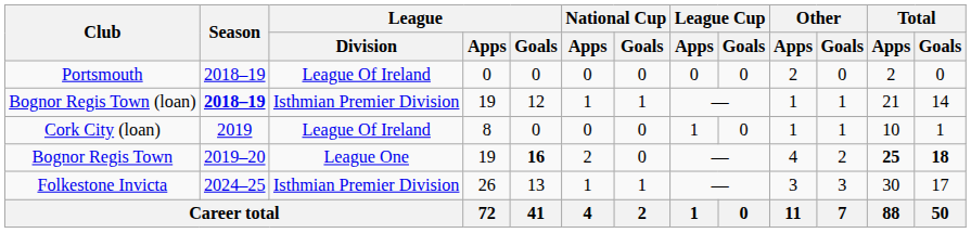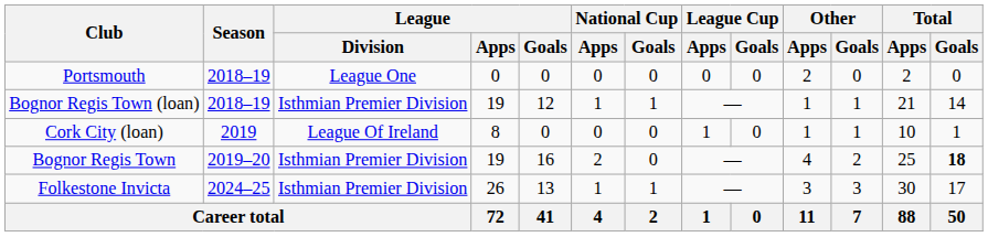 <table class=wikitable style=text-align:center>
 <tr>
 <th rowspan=2>Club</th>
 <th rowspan=2>Season</th>
 <th colspan=3>League</th>
 <th colspan=2>National Cup</th>
 <th colspan=2>League Cup</th>
 <th colspan=2>Other</th>
 <th colspan=2>Total</th>
 </tr>
 <tr>
 <th>Division</th>
 <th>Apps</th>
 <th>Goals</th>
 <th>Apps</th>
 <th>Goals</th>
 <th>Apps</th>
 <th>Goals</th>
 <th>Apps</th>
 <th>Goals</th>
 <th>Apps</th>
 <th>Goals</th>
 </tr>
 <tr>
 <td valign=center><a href='#'>Portsmouth</a></td>
 <td><a href='#'>2018–19</a></td>
-<td><a href='#'>League Of Ireland</a></td>
+<td><a href='#'>League One</a></td>
 <td>0</td>
 <td>0</td>
 <td>0</td>
 <td>0</td>
 <td>0</td>
 <td>0</td>
 <td>2</td>
 <td>0</td>
 <td>2</td>
 <td>0</td>
 </tr>
 <tr>
 <td valign=center><a href='#'>Bognor Regis Town</a> (loan)</td>
-<td><strong><a href='#'>2018–19</a></strong></td>
+<td><a href='#'>2018–19</a></td>
 <td><a href='#'>Isthmian Premier Division</a></td>
 <td>19</td>
 <td>12</td>
 <td>1</td>
 <td>1</td>
 <td colspan=2>—</td>
 <td>1</td>
 <td>1</td>
 <td>21</td>
 <td>14</td>
 </tr>
 <tr>
 <td valign=center><a href='#'>Cork City</a> (loan)</td>
 <td><a href='#'>2019</a></td>
 <td><a href='#'>League Of Ireland</a></td>
 <td>8</td>
 <td>0</td>
 <td>0</td>
 <td>0</td>
 <td>1</td>
 <td>0</td>
 <td>1</td>
 <td>1</td>
 <td>10</td>
 <td>1</td>
 </tr>
 <tr>
 <td valign=center><a href='#'>Bognor Regis Town</a></td>
 <td><a href='#'>2019–20</a></td>
-<td><a href='#'>League One</a></td>
+<td><a href='#'>Isthmian Premier Division</a></td>
 <td>19</td>
-<td><strong>16</strong></td>
+<td>16</td>
 <td>2</td>
 <td>0</td>
 <td colspan=2>—</td>
 <td>4</td>
 <td>2</td>
-<td><strong>25</strong></td>
+<td>25</td>
 <td><strong>18</strong></td>
 </tr>
 <tr>
 <td valign=center><a href='#'>Folkestone Invicta</a></td>
 <td><a href='#'>2024–25</a></td>
 <td><a href='#'>Isthmian Premier Division</a></td>
 <td>26</td>
 <td>13</td>
 <td>1</td>
 <td>1</td>
 <td colspan=2>—</td>
 <td>3</td>
 <td>3</td>
 <td>30</td>
 <td>17</td>
 </tr>
 <tr>
 <th colspan=3>Career total</th>
 <th>72</th>
 <th>41</th>
 <th>4</th>
 <th>2</th>
 <th>1</th>
 <th>0</th>
 <th>11</th>
 <th>7</th>
 <th>88</th>
 <th>50</th>
 </tr>
 </table>
